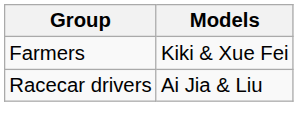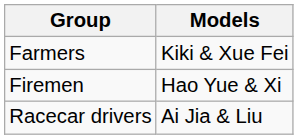 <table class="wikitable">
 <tr>
 <th>Group</th>
 <th>Models</th>
 </tr>
 <tr>
 <td>Farmers</td>
 <td>Kiki & Xue Fei</td>
 </tr>
 <tr>
+<td>Firemen</td>
+<td>Hao Yue & Xi</td>
+</tr>
+<tr>
 <td>Racecar drivers</td>
 <td>Ai Jia & Liu</td>
 </tr>
 </table>
